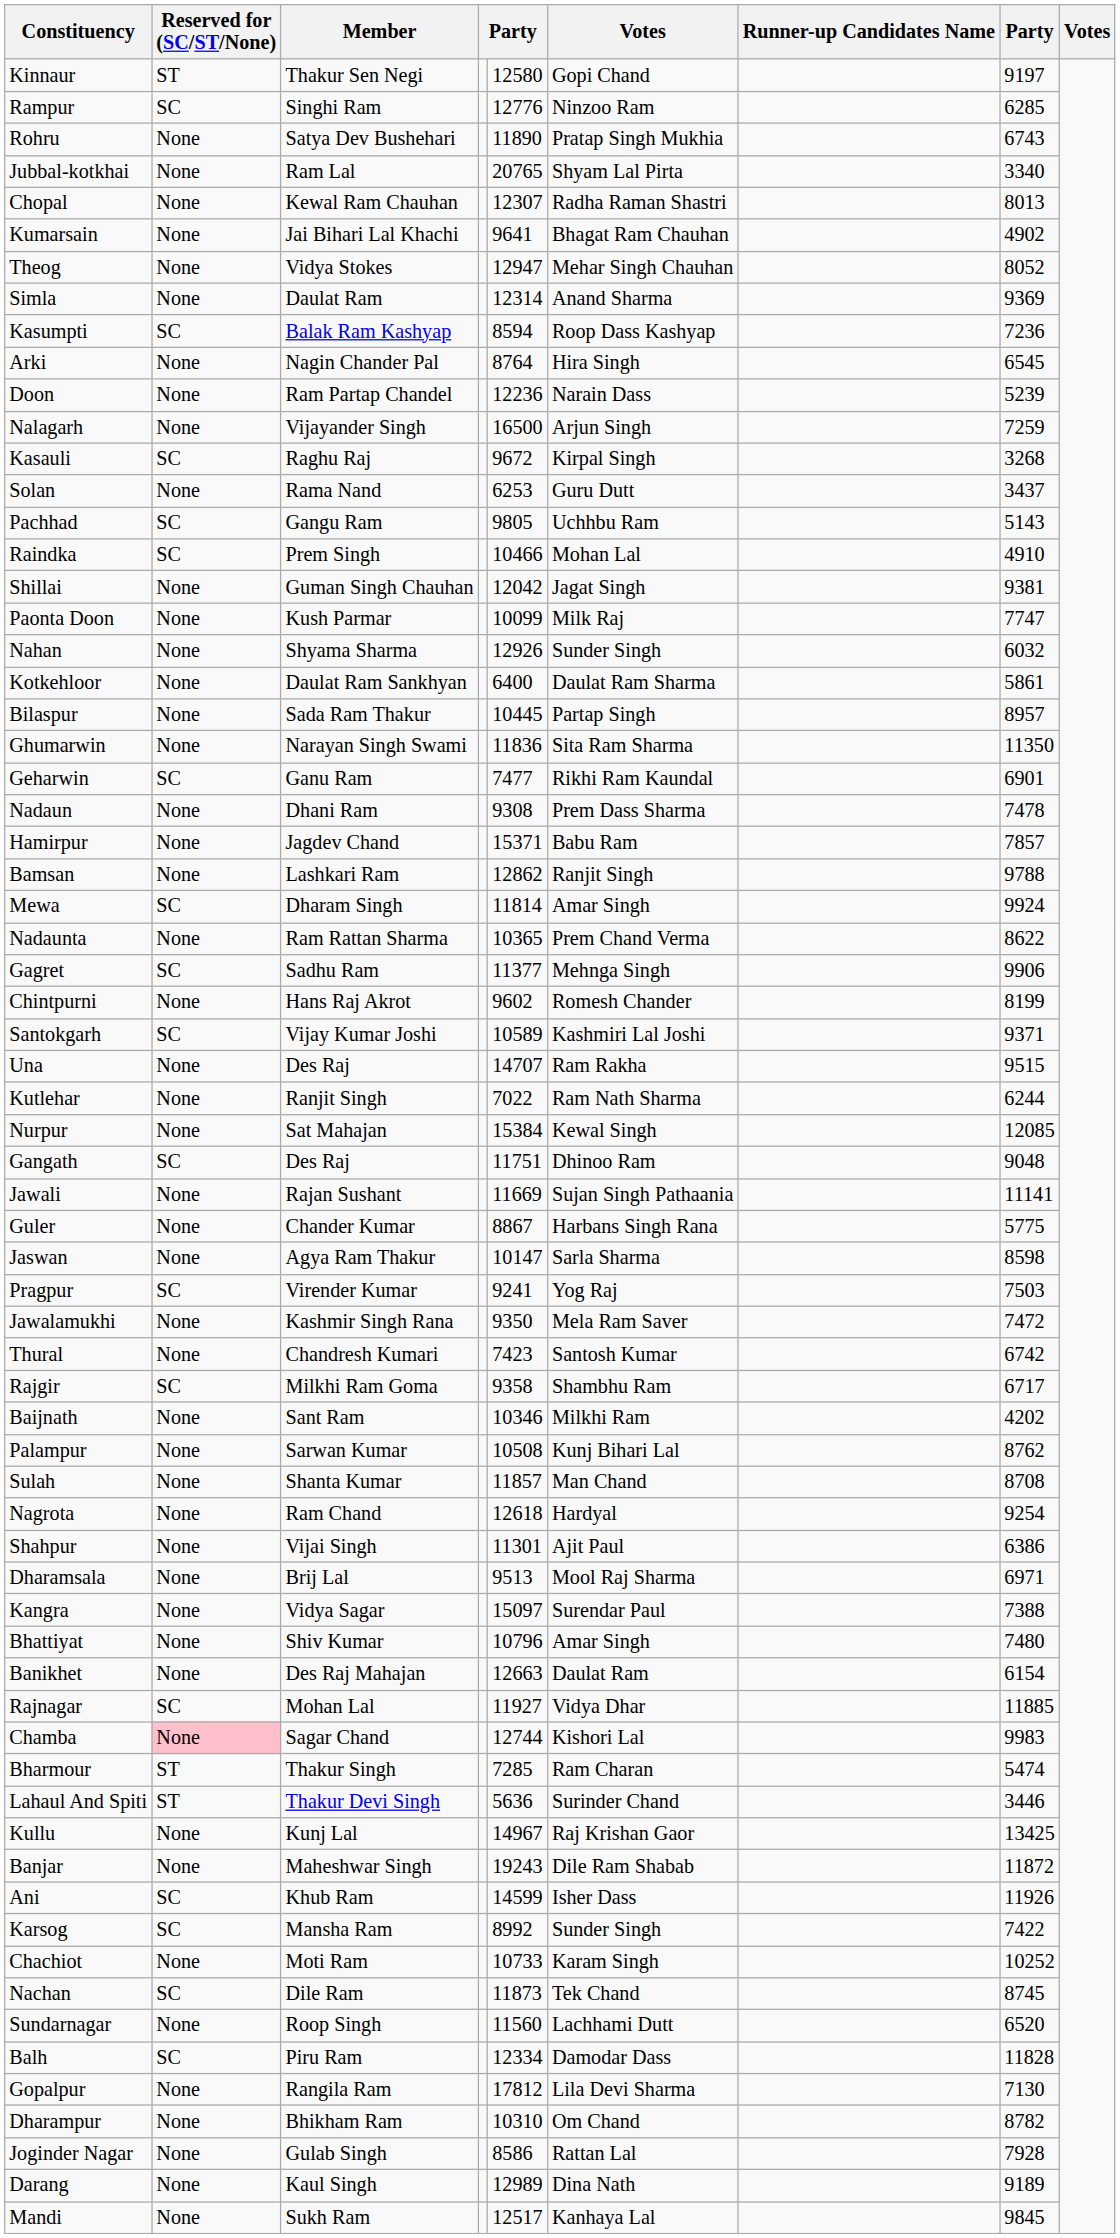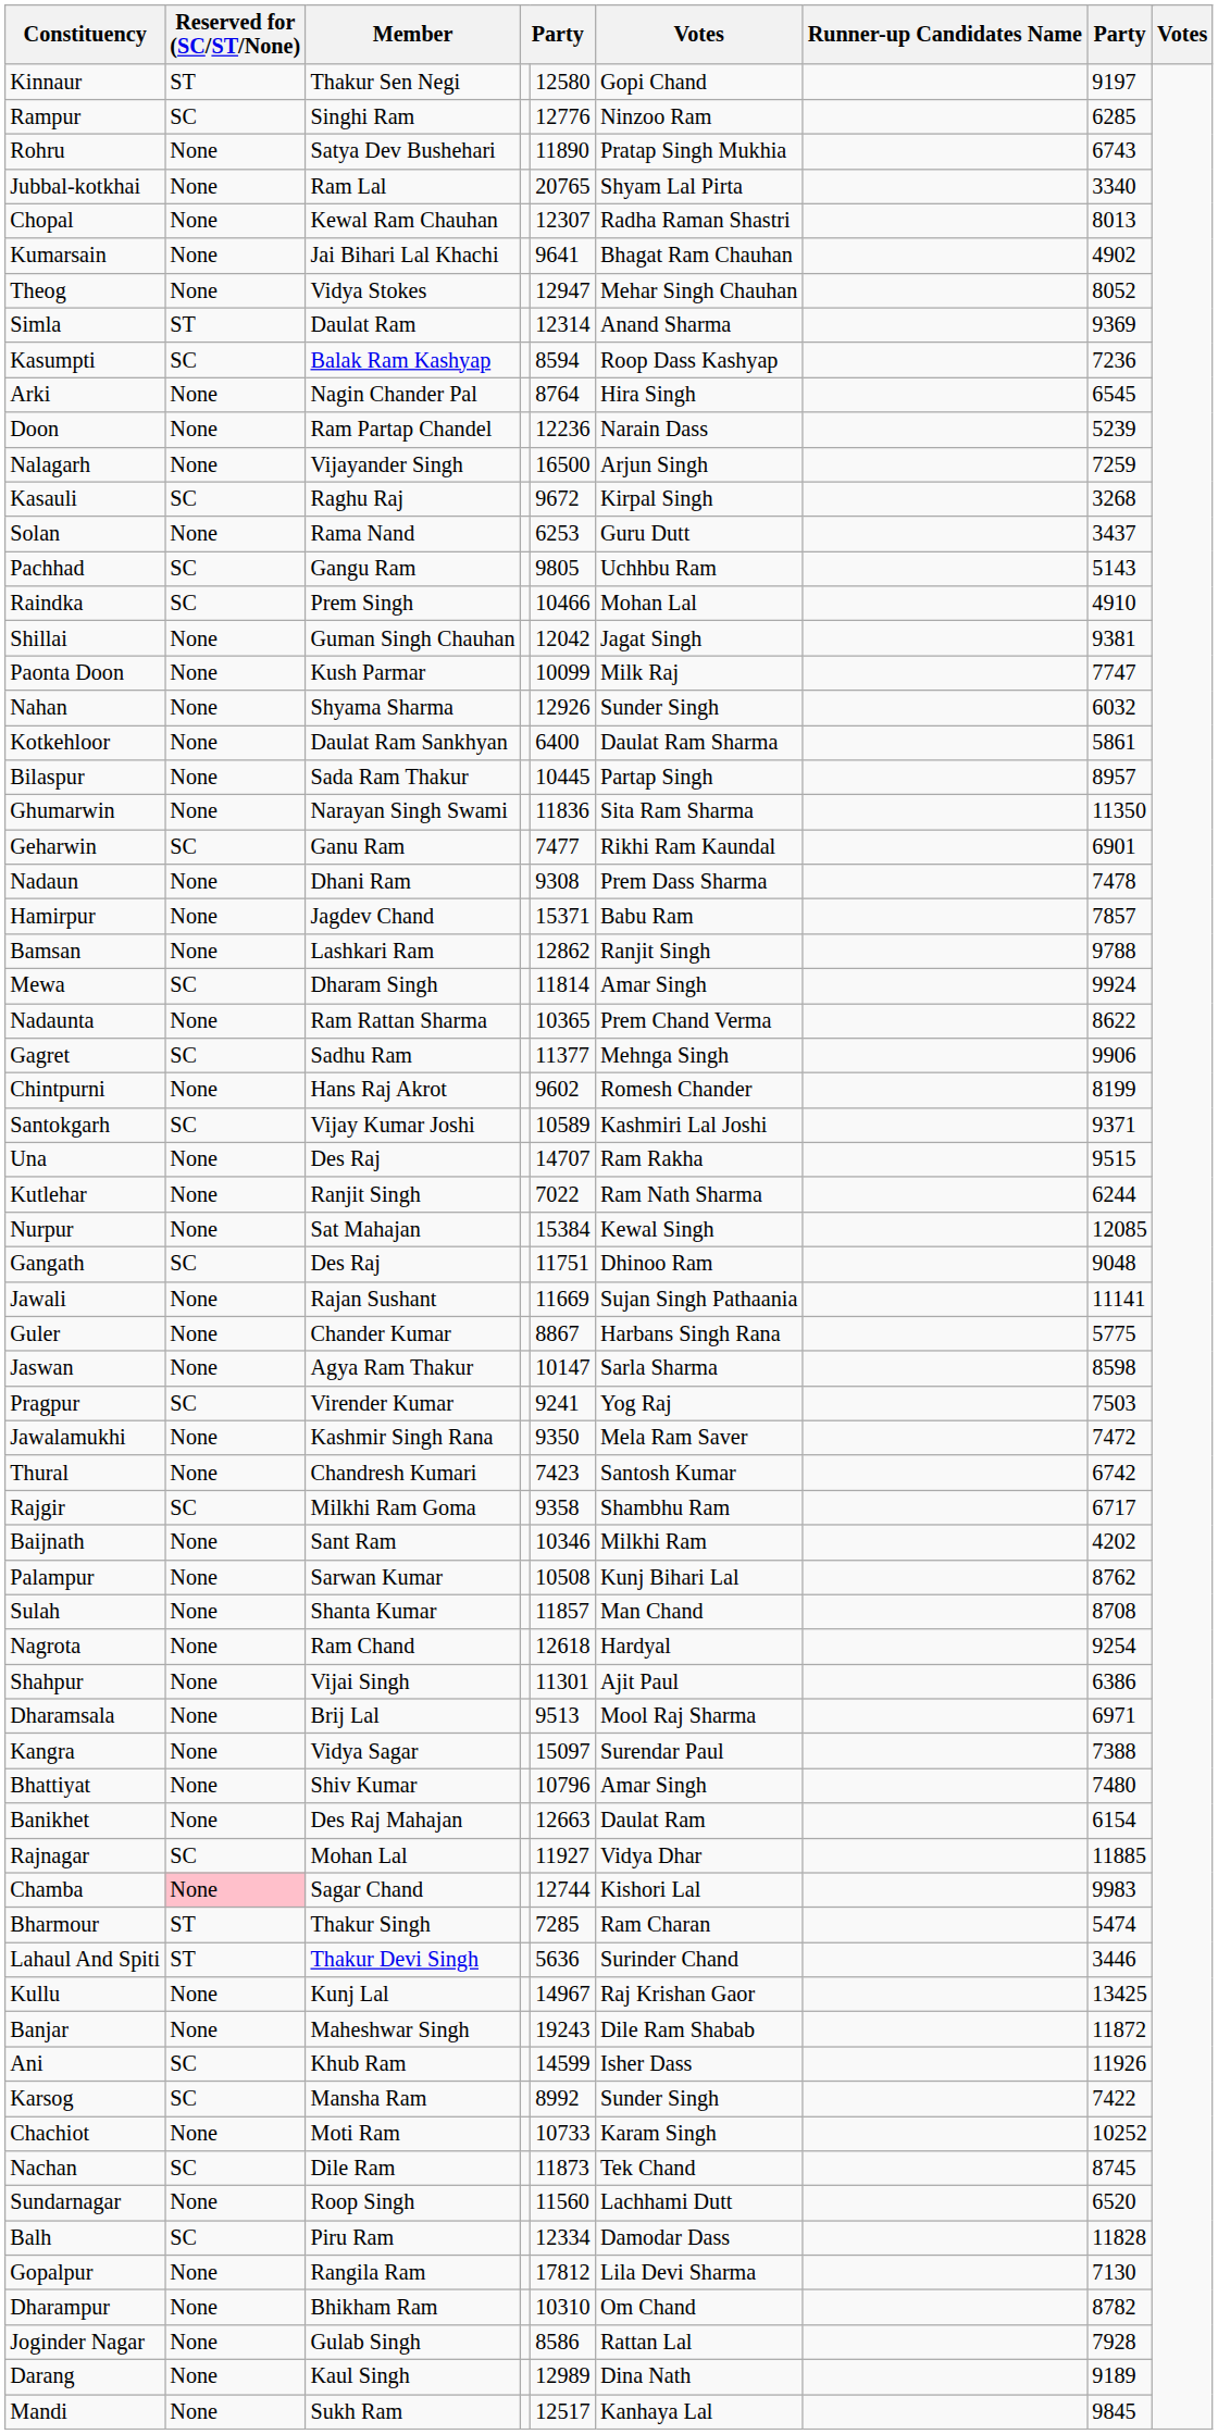 <table class="wikitable sortable">
 <tr>
 <th>Constituency</th>
 <th>Reserved for<br>(<a href='#'>SC</a>/<a href='#'>ST</a>/None)</th>
 <th>Member</th>
 <th colspan=2>Party</th>
 <th>Votes</th>
 <th><strong>Runner-up Candidates Name</strong></th>
 <th colspan="2">Party</th>
 <th>Votes</th>
 </tr>
 <tr>
 <td>Kinnaur</td>
 <td>ST</td>
 <td>Thakur Sen Negi</td>
 <td></td>
 <td>12580</td>
 <td>Gopi Chand</td>
 <td></td>
 <td>9197</td>
 </tr>
 <tr>
 <td>Rampur</td>
 <td>SC</td>
 <td>Singhi Ram</td>
 <td></td>
 <td>12776</td>
 <td>Ninzoo Ram</td>
 <td></td>
 <td>6285</td>
 </tr>
 <tr>
 <td>Rohru</td>
 <td>None</td>
 <td>Satya Dev Bushehari</td>
 <td></td>
 <td>11890</td>
 <td>Pratap Singh Mukhia</td>
 <td></td>
 <td>6743</td>
 </tr>
 <tr>
 <td>Jubbal-kotkhai</td>
 <td>None</td>
 <td>Ram Lal</td>
 <td></td>
 <td>20765</td>
 <td>Shyam Lal Pirta</td>
 <td></td>
 <td>3340</td>
 </tr>
 <tr>
 <td>Chopal</td>
 <td>None</td>
 <td>Kewal Ram Chauhan</td>
 <td></td>
 <td>12307</td>
 <td>Radha Raman Shastri</td>
 <td></td>
 <td>8013</td>
 </tr>
 <tr>
 <td>Kumarsain</td>
 <td>None</td>
 <td>Jai Bihari Lal Khachi</td>
 <td></td>
 <td>9641</td>
 <td>Bhagat Ram Chauhan</td>
 <td></td>
 <td>4902</td>
 </tr>
 <tr>
 <td>Theog</td>
 <td>None</td>
 <td>Vidya Stokes</td>
 <td></td>
 <td>12947</td>
 <td>Mehar Singh Chauhan</td>
 <td></td>
 <td>8052</td>
 </tr>
 <tr>
 <td>Simla</td>
-<td>None</td>
+<td>ST</td>
 <td>Daulat Ram</td>
 <td></td>
 <td>12314</td>
 <td>Anand Sharma</td>
 <td></td>
 <td>9369</td>
 </tr>
 <tr>
 <td>Kasumpti</td>
 <td>SC</td>
 <td><a href='#'>Balak Ram Kashyap</a></td>
 <td></td>
 <td>8594</td>
 <td>Roop Dass Kashyap</td>
 <td></td>
 <td>7236</td>
 </tr>
 <tr>
 <td>Arki</td>
 <td>None</td>
 <td>Nagin Chander Pal</td>
 <td></td>
 <td>8764</td>
 <td>Hira Singh</td>
 <td></td>
 <td>6545</td>
 </tr>
 <tr>
 <td>Doon</td>
 <td>None</td>
 <td>Ram Partap Chandel</td>
 <td></td>
 <td>12236</td>
 <td>Narain Dass</td>
 <td></td>
 <td>5239</td>
 </tr>
 <tr>
 <td>Nalagarh</td>
 <td>None</td>
 <td>Vijayander Singh</td>
 <td></td>
 <td>16500</td>
 <td>Arjun Singh</td>
 <td></td>
 <td>7259</td>
 </tr>
 <tr>
 <td>Kasauli</td>
 <td>SC</td>
 <td>Raghu Raj</td>
 <td></td>
 <td>9672</td>
 <td>Kirpal Singh</td>
 <td></td>
 <td>3268</td>
 </tr>
 <tr>
 <td>Solan</td>
 <td>None</td>
 <td>Rama Nand</td>
 <td></td>
 <td>6253</td>
 <td>Guru Dutt</td>
 <td></td>
 <td>3437</td>
 </tr>
 <tr>
 <td>Pachhad</td>
 <td>SC</td>
 <td>Gangu Ram</td>
 <td></td>
 <td>9805</td>
 <td>Uchhbu Ram</td>
 <td></td>
 <td>5143</td>
 </tr>
 <tr>
 <td>Raindka</td>
 <td>SC</td>
 <td>Prem Singh</td>
 <td></td>
 <td>10466</td>
 <td>Mohan Lal</td>
 <td></td>
 <td>4910</td>
 </tr>
 <tr>
 <td>Shillai</td>
 <td>None</td>
 <td>Guman Singh Chauhan</td>
 <td></td>
 <td>12042</td>
 <td>Jagat Singh</td>
 <td></td>
 <td>9381</td>
 </tr>
 <tr>
 <td>Paonta Doon</td>
 <td>None</td>
 <td>Kush Parmar</td>
 <td></td>
 <td>10099</td>
 <td>Milk Raj</td>
 <td></td>
 <td>7747</td>
 </tr>
 <tr>
 <td>Nahan</td>
 <td>None</td>
 <td>Shyama Sharma</td>
 <td></td>
 <td>12926</td>
 <td>Sunder Singh</td>
 <td></td>
 <td>6032</td>
 </tr>
 <tr>
 <td>Kotkehloor</td>
 <td>None</td>
 <td>Daulat Ram Sankhyan</td>
 <td></td>
 <td>6400</td>
 <td>Daulat Ram Sharma</td>
 <td></td>
 <td>5861</td>
 </tr>
 <tr>
 <td>Bilaspur</td>
 <td>None</td>
 <td>Sada Ram Thakur</td>
 <td></td>
 <td>10445</td>
 <td>Partap Singh</td>
 <td></td>
 <td>8957</td>
 </tr>
 <tr>
 <td>Ghumarwin</td>
 <td>None</td>
 <td>Narayan Singh Swami</td>
 <td></td>
 <td>11836</td>
 <td>Sita Ram Sharma</td>
 <td></td>
 <td>11350</td>
 </tr>
 <tr>
 <td>Geharwin</td>
 <td>SC</td>
 <td>Ganu Ram</td>
 <td></td>
 <td>7477</td>
 <td>Rikhi Ram Kaundal</td>
 <td></td>
 <td>6901</td>
 </tr>
 <tr>
 <td>Nadaun</td>
 <td>None</td>
 <td>Dhani Ram</td>
 <td></td>
 <td>9308</td>
 <td>Prem Dass Sharma</td>
 <td></td>
 <td>7478</td>
 </tr>
 <tr>
 <td>Hamirpur</td>
 <td>None</td>
 <td>Jagdev Chand</td>
 <td></td>
 <td>15371</td>
 <td>Babu Ram</td>
 <td></td>
 <td>7857</td>
 </tr>
 <tr>
 <td>Bamsan</td>
 <td>None</td>
 <td>Lashkari Ram</td>
 <td></td>
 <td>12862</td>
 <td>Ranjit Singh</td>
 <td></td>
 <td>9788</td>
 </tr>
 <tr>
 <td>Mewa</td>
 <td>SC</td>
 <td>Dharam Singh</td>
 <td></td>
 <td>11814</td>
 <td>Amar Singh</td>
 <td></td>
 <td>9924</td>
 </tr>
 <tr>
 <td>Nadaunta</td>
 <td>None</td>
 <td>Ram Rattan Sharma</td>
 <td></td>
 <td>10365</td>
 <td>Prem Chand Verma</td>
 <td></td>
 <td>8622</td>
 </tr>
 <tr>
 <td>Gagret</td>
 <td>SC</td>
 <td>Sadhu Ram</td>
 <td></td>
 <td>11377</td>
 <td>Mehnga Singh</td>
 <td></td>
 <td>9906</td>
 </tr>
 <tr>
 <td>Chintpurni</td>
 <td>None</td>
 <td>Hans Raj Akrot</td>
 <td></td>
 <td>9602</td>
 <td>Romesh Chander</td>
 <td></td>
 <td>8199</td>
 </tr>
 <tr>
 <td>Santokgarh</td>
 <td>SC</td>
 <td>Vijay Kumar Joshi</td>
 <td></td>
 <td>10589</td>
 <td>Kashmiri Lal Joshi</td>
 <td></td>
 <td>9371</td>
 </tr>
 <tr>
 <td>Una</td>
 <td>None</td>
 <td>Des Raj</td>
 <td></td>
 <td>14707</td>
 <td>Ram Rakha</td>
 <td></td>
 <td>9515</td>
 </tr>
 <tr>
 <td>Kutlehar</td>
 <td>None</td>
 <td>Ranjit Singh</td>
 <td></td>
 <td>7022</td>
 <td>Ram Nath Sharma</td>
 <td></td>
 <td>6244</td>
 </tr>
 <tr>
 <td>Nurpur</td>
 <td>None</td>
 <td>Sat Mahajan</td>
 <td></td>
 <td>15384</td>
 <td>Kewal Singh</td>
 <td></td>
 <td>12085</td>
 </tr>
 <tr>
 <td>Gangath</td>
 <td>SC</td>
 <td>Des Raj</td>
 <td></td>
 <td>11751</td>
 <td>Dhinoo Ram</td>
 <td></td>
 <td>9048</td>
 </tr>
 <tr>
 <td>Jawali</td>
 <td>None</td>
 <td>Rajan Sushant</td>
 <td></td>
 <td>11669</td>
 <td>Sujan Singh Pathaania</td>
 <td></td>
 <td>11141</td>
 </tr>
 <tr>
 <td>Guler</td>
 <td>None</td>
 <td>Chander Kumar</td>
 <td></td>
 <td>8867</td>
 <td>Harbans Singh Rana</td>
 <td></td>
 <td>5775</td>
 </tr>
 <tr>
 <td>Jaswan</td>
 <td>None</td>
 <td>Agya Ram Thakur</td>
 <td></td>
 <td>10147</td>
 <td>Sarla Sharma</td>
 <td></td>
 <td>8598</td>
 </tr>
 <tr>
 <td>Pragpur</td>
 <td>SC</td>
 <td>Virender Kumar</td>
 <td></td>
 <td>9241</td>
 <td>Yog Raj</td>
 <td></td>
 <td>7503</td>
 </tr>
 <tr>
 <td>Jawalamukhi</td>
 <td>None</td>
 <td>Kashmir Singh Rana</td>
 <td></td>
 <td>9350</td>
 <td>Mela Ram Saver</td>
 <td></td>
 <td>7472</td>
 </tr>
 <tr>
 <td>Thural</td>
 <td>None</td>
 <td>Chandresh Kumari</td>
 <td></td>
 <td>7423</td>
 <td>Santosh Kumar</td>
 <td></td>
 <td>6742</td>
 </tr>
 <tr>
 <td>Rajgir</td>
 <td>SC</td>
 <td>Milkhi Ram Goma</td>
 <td></td>
 <td>9358</td>
 <td>Shambhu Ram</td>
 <td></td>
 <td>6717</td>
 </tr>
 <tr>
 <td>Baijnath</td>
 <td>None</td>
 <td>Sant Ram</td>
 <td></td>
 <td>10346</td>
 <td>Milkhi Ram</td>
 <td></td>
 <td>4202</td>
 </tr>
 <tr>
 <td>Palampur</td>
 <td>None</td>
 <td>Sarwan Kumar</td>
 <td></td>
 <td>10508</td>
 <td>Kunj Bihari Lal</td>
 <td></td>
 <td>8762</td>
 </tr>
 <tr>
 <td>Sulah</td>
 <td>None</td>
 <td>Shanta Kumar</td>
 <td></td>
 <td>11857</td>
 <td>Man Chand</td>
 <td></td>
 <td>8708</td>
 </tr>
 <tr>
 <td>Nagrota</td>
 <td>None</td>
 <td>Ram Chand</td>
 <td></td>
 <td>12618</td>
 <td>Hardyal</td>
 <td></td>
 <td>9254</td>
 </tr>
 <tr>
 <td>Shahpur</td>
 <td>None</td>
 <td>Vijai Singh</td>
 <td></td>
 <td>11301</td>
 <td>Ajit Paul</td>
 <td></td>
 <td>6386</td>
 </tr>
 <tr>
 <td>Dharamsala</td>
 <td>None</td>
 <td>Brij Lal</td>
 <td></td>
 <td>9513</td>
 <td>Mool Raj Sharma</td>
 <td></td>
 <td>6971</td>
 </tr>
 <tr>
 <td>Kangra</td>
 <td>None</td>
 <td>Vidya Sagar</td>
 <td></td>
 <td>15097</td>
 <td>Surendar Paul</td>
 <td></td>
 <td>7388</td>
 </tr>
 <tr>
 <td>Bhattiyat</td>
 <td>None</td>
 <td>Shiv Kumar</td>
 <td></td>
 <td>10796</td>
 <td>Amar Singh</td>
 <td></td>
 <td>7480</td>
 </tr>
 <tr>
 <td>Banikhet</td>
 <td>None</td>
 <td>Des Raj Mahajan</td>
 <td></td>
 <td>12663</td>
 <td>Daulat Ram</td>
 <td></td>
 <td>6154</td>
 </tr>
 <tr>
 <td>Rajnagar</td>
 <td>SC</td>
 <td>Mohan Lal</td>
 <td></td>
 <td>11927</td>
 <td>Vidya Dhar</td>
 <td></td>
 <td>11885</td>
 </tr>
 <tr>
 <td>Chamba</td>
 <td style="background: pink;">None</td>
 <td>Sagar Chand</td>
 <td></td>
 <td>12744</td>
 <td>Kishori Lal</td>
 <td></td>
 <td>9983</td>
 </tr>
 <tr>
 <td>Bharmour</td>
 <td>ST</td>
 <td>Thakur Singh</td>
 <td></td>
 <td>7285</td>
 <td>Ram Charan</td>
 <td></td>
 <td>5474</td>
 </tr>
 <tr>
 <td>Lahaul And Spiti</td>
 <td>ST</td>
 <td><a href='#'>Thakur Devi Singh</a></td>
 <td></td>
 <td>5636</td>
 <td>Surinder Chand</td>
 <td></td>
 <td>3446</td>
 </tr>
 <tr>
 <td>Kullu</td>
 <td>None</td>
 <td>Kunj Lal</td>
 <td></td>
 <td>14967</td>
 <td>Raj Krishan Gaor</td>
 <td></td>
 <td>13425</td>
 </tr>
 <tr>
 <td>Banjar</td>
 <td>None</td>
 <td>Maheshwar Singh</td>
 <td></td>
 <td>19243</td>
 <td>Dile Ram Shabab</td>
 <td></td>
 <td>11872</td>
 </tr>
 <tr>
 <td>Ani</td>
 <td>SC</td>
 <td>Khub Ram</td>
 <td></td>
 <td>14599</td>
 <td>Isher Dass</td>
 <td></td>
 <td>11926</td>
 </tr>
 <tr>
 <td>Karsog</td>
 <td>SC</td>
 <td>Mansha Ram</td>
 <td></td>
 <td>8992</td>
 <td>Sunder Singh</td>
 <td></td>
 <td>7422</td>
 </tr>
 <tr>
 <td>Chachiot</td>
 <td>None</td>
 <td>Moti Ram</td>
 <td></td>
 <td>10733</td>
 <td>Karam Singh</td>
 <td></td>
 <td>10252</td>
 </tr>
 <tr>
 <td>Nachan</td>
 <td>SC</td>
 <td>Dile Ram</td>
 <td></td>
 <td>11873</td>
 <td>Tek Chand</td>
 <td></td>
 <td>8745</td>
 </tr>
 <tr>
 <td>Sundarnagar</td>
 <td>None</td>
 <td>Roop Singh</td>
 <td></td>
 <td>11560</td>
 <td>Lachhami Dutt</td>
 <td></td>
 <td>6520</td>
 </tr>
 <tr>
 <td>Balh</td>
 <td>SC</td>
 <td>Piru Ram</td>
 <td></td>
 <td>12334</td>
 <td>Damodar Dass</td>
 <td></td>
 <td>11828</td>
 </tr>
 <tr>
 <td>Gopalpur</td>
 <td>None</td>
 <td>Rangila Ram</td>
 <td></td>
 <td>17812</td>
 <td>Lila Devi Sharma</td>
 <td></td>
 <td>7130</td>
 </tr>
 <tr>
 <td>Dharampur</td>
 <td>None</td>
 <td>Bhikham Ram</td>
 <td></td>
 <td>10310</td>
 <td>Om Chand</td>
 <td></td>
 <td>8782</td>
 </tr>
 <tr>
 <td>Joginder Nagar</td>
 <td>None</td>
 <td>Gulab Singh</td>
 <td></td>
 <td>8586</td>
 <td>Rattan Lal</td>
 <td></td>
 <td>7928</td>
 </tr>
 <tr>
 <td>Darang</td>
 <td>None</td>
 <td>Kaul Singh</td>
 <td></td>
 <td>12989</td>
 <td>Dina Nath</td>
 <td></td>
 <td>9189</td>
 </tr>
 <tr>
 <td>Mandi</td>
 <td>None</td>
 <td>Sukh Ram</td>
 <td></td>
 <td>12517</td>
 <td>Kanhaya Lal</td>
 <td></td>
 <td>9845</td>
 </tr>
 </table>
